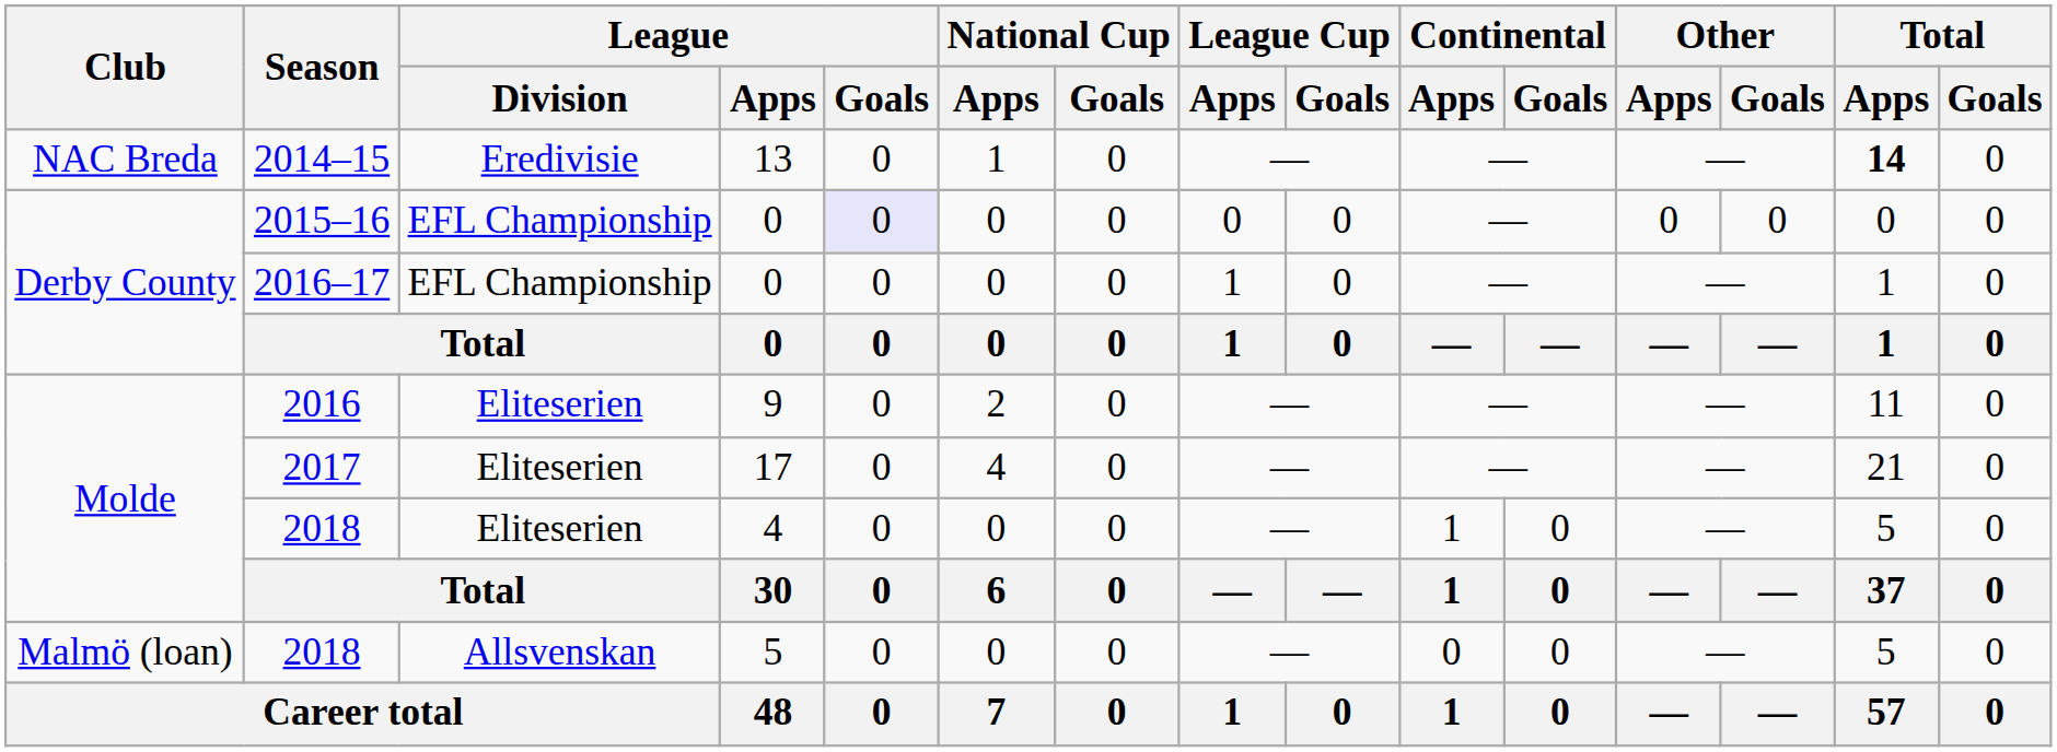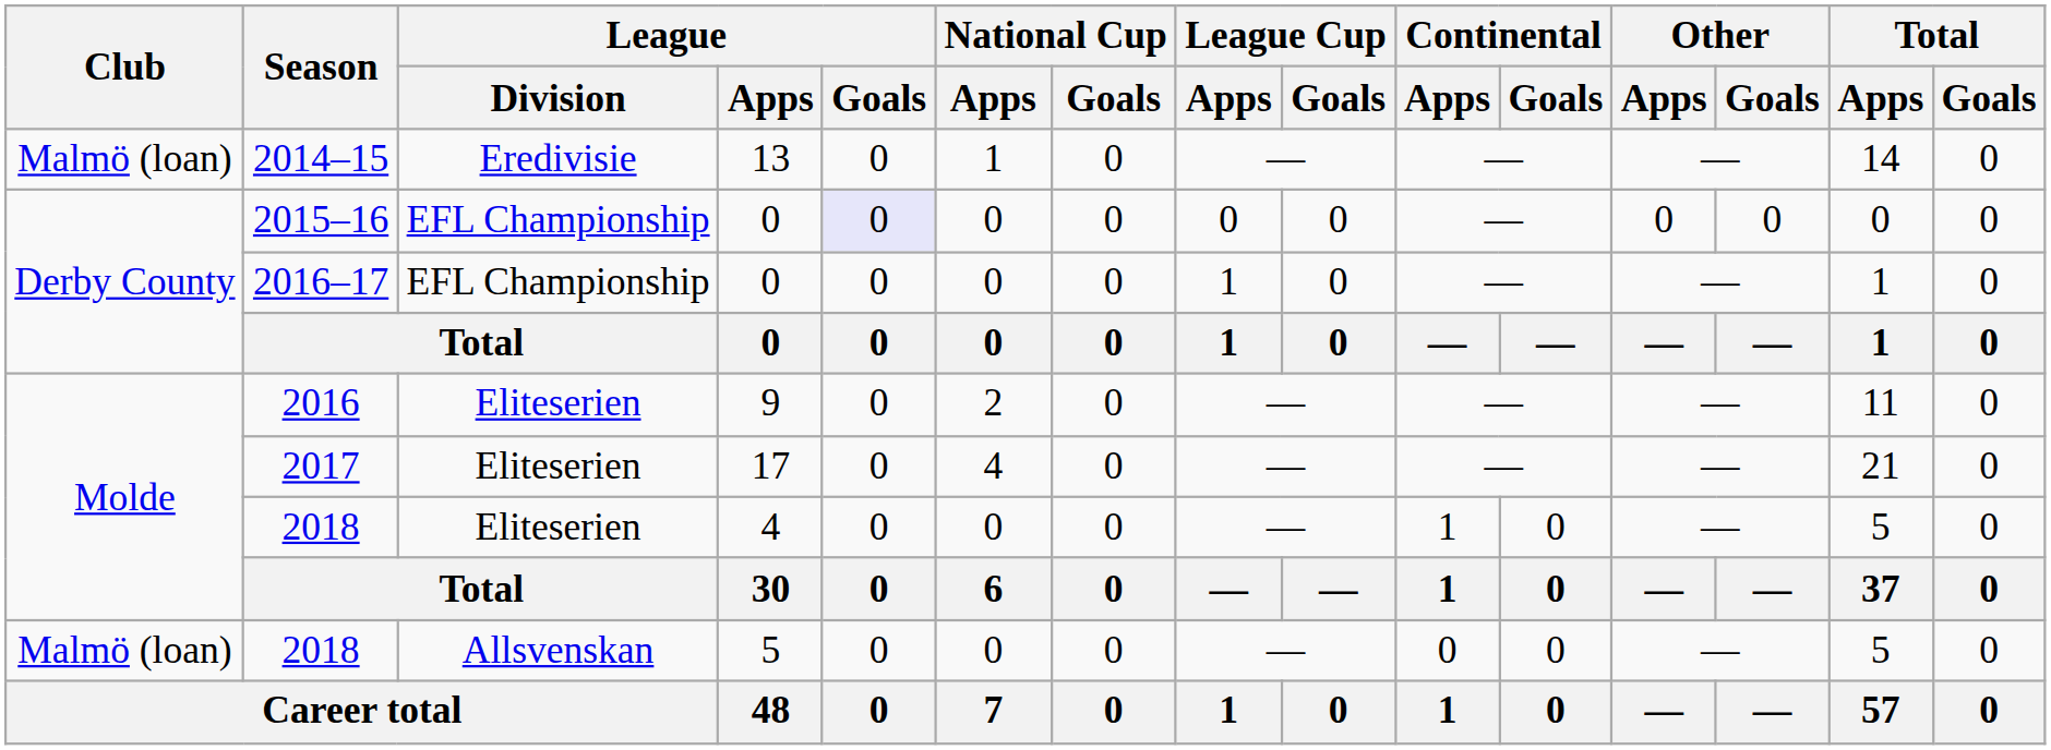 <table class="wikitable" style="text-align: center;">
 <tr>
 <th rowspan="2">Club</th>
 <th rowspan="2">Season</th>
 <th colspan="3">League</th>
 <th colspan="2">National Cup</th>
 <th colspan="2">League Cup</th>
 <th colspan="2">Continental</th>
 <th colspan="2">Other</th>
 <th colspan="2">Total</th>
 </tr>
 <tr>
 <th>Division</th>
 <th>Apps</th>
 <th>Goals</th>
 <th>Apps</th>
 <th>Goals</th>
 <th>Apps</th>
 <th>Goals</th>
 <th>Apps</th>
 <th>Goals</th>
 <th>Apps</th>
 <th>Goals</th>
 <th>Apps</th>
 <th>Goals</th>
 </tr>
 <tr>
-<td rowspan="1" valign="center"><a href='#'>NAC Breda</a></td>
+<td rowspan="1" valign="center"><a href='#'>Malmö</a> (loan)</td>
 <td><a href='#'>2014–15</a></td>
 <td rowspan="1" valign="center"><a href='#'>Eredivisie</a></td>
 <td>13</td>
 <td>0</td>
 <td>1</td>
 <td>0</td>
 <td colspan="2">—</td>
 <td colspan="2">—</td>
 <td colspan="2">—</td>
-<td><strong>14</strong></td>
+<td>14</td>
 <td>0</td>
 </tr>
 <tr>
 <td rowspan="3" valign="center"><a href='#'>Derby County</a></td>
 <td><a href='#'>2015–16</a></td>
 <td rowspan="1" valign="center"><a href='#'>EFL Championship</a></td>
 <td>0</td>
 <td style="background: lavender;">0</td>
 <td>0</td>
 <td>0</td>
 <td>0</td>
 <td>0</td>
 <td colspan="2">—</td>
 <td>0</td>
 <td>0</td>
 <td>0</td>
 <td>0</td>
 </tr>
 <tr>
 <td><a href='#'>2016–17</a></td>
 <td>EFL Championship</td>
 <td>0</td>
 <td>0</td>
 <td>0</td>
 <td>0</td>
 <td>1</td>
 <td>0</td>
 <td colspan="2">—</td>
 <td colspan="2">—</td>
 <td>1</td>
 <td>0</td>
 </tr>
 <tr>
 <th colspan="2">Total</th>
 <th>0</th>
 <th>0</th>
 <th>0</th>
 <th>0</th>
 <th>1</th>
 <th>0</th>
 <th>—</th>
 <th>—</th>
 <th>—</th>
 <th>—</th>
 <th>1</th>
 <th>0</th>
 </tr>
 <tr>
 <td rowspan="4" valign="center"><a href='#'>Molde</a></td>
 <td><a href='#'>2016</a></td>
 <td><a href='#'>Eliteserien</a></td>
 <td>9</td>
 <td>0</td>
 <td>2</td>
 <td>0</td>
 <td colspan="2">—</td>
 <td colspan="2">—</td>
 <td colspan="2">—</td>
 <td>11</td>
 <td>0</td>
 </tr>
 <tr>
 <td><a href='#'>2017</a></td>
 <td>Eliteserien</td>
 <td>17</td>
 <td>0</td>
 <td>4</td>
 <td>0</td>
 <td colspan="2">—</td>
 <td colspan="2">—</td>
 <td colspan="2">—</td>
 <td>21</td>
 <td>0</td>
 </tr>
 <tr>
 <td><a href='#'>2018</a></td>
 <td>Eliteserien</td>
 <td>4</td>
 <td>0</td>
 <td>0</td>
 <td>0</td>
 <td colspan="2">—</td>
 <td>1</td>
 <td>0</td>
 <td colspan="2">—</td>
 <td>5</td>
 <td>0</td>
 </tr>
 <tr>
 <th colspan="2">Total</th>
 <th>30</th>
 <th>0</th>
 <th>6</th>
 <th>0</th>
 <th>—</th>
 <th>—</th>
 <th>1</th>
 <th>0</th>
 <th>—</th>
 <th>—</th>
 <th>37</th>
 <th>0</th>
 </tr>
 <tr>
 <td rowspan="1" valign="center"><a href='#'>Malmö</a> (loan)</td>
 <td><a href='#'>2018</a></td>
 <td><a href='#'>Allsvenskan</a></td>
 <td>5</td>
 <td>0</td>
 <td>0</td>
 <td>0</td>
 <td colspan="2">—</td>
 <td>0</td>
 <td>0</td>
 <td colspan="2">—</td>
 <td>5</td>
 <td>0</td>
 </tr>
 <tr>
 <th colspan="3">Career total</th>
 <th>48</th>
 <th>0</th>
 <th>7</th>
 <th>0</th>
 <th>1</th>
 <th>0</th>
 <th>1</th>
 <th>0</th>
 <th>—</th>
 <th>—</th>
 <th>57</th>
 <th>0</th>
 </tr>
 </table>
